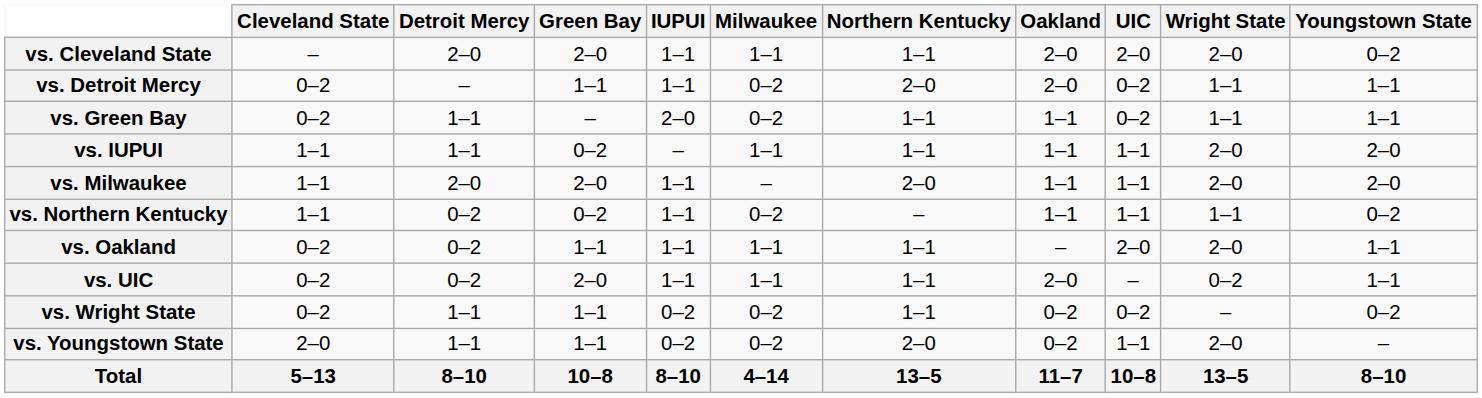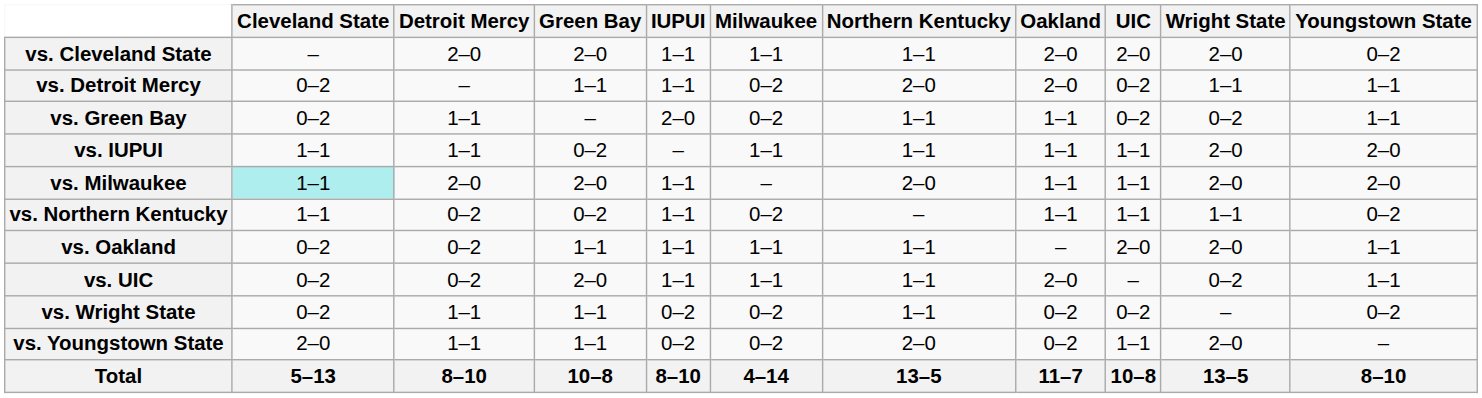 <table class="wikitable" style="white-space:nowrap;font-size:90%;">
 <tr>
 <th colspan=1 style="background:white; border-top-style:hidden; border-left-style:hidden;"   width=75> </th>
 <th style=>Cleveland State</th>
 <th style=>Detroit Mercy</th>
 <th style=>Green Bay</th>
 <th style=>IUPUI</th>
 <th style=>Milwaukee</th>
 <th style=>Northern Kentucky</th>
 <th style=>Oakland</th>
 <th style=>UIC</th>
 <th style=>Wright State</th>
 <th style=>Youngstown State</th>
 </tr>
 <tr style="text-align:center;">
 <th>vs. Cleveland State</th>
 <td>–</td>
 <td>2–0</td>
 <td>2–0</td>
 <td>1–1</td>
 <td>1–1</td>
 <td>1–1</td>
 <td>2–0</td>
 <td>2–0</td>
 <td>2–0</td>
 <td>0–2</td>
 </tr>
 <tr style="text-align:center;">
 <th>vs. Detroit Mercy</th>
 <td>0–2</td>
 <td>–</td>
 <td>1–1</td>
 <td>1–1</td>
 <td>0–2</td>
 <td>2–0</td>
 <td>2–0</td>
 <td>0–2</td>
 <td>1–1</td>
 <td>1–1</td>
 </tr>
 <tr style="text-align:center;">
 <th>vs. Green Bay</th>
 <td>0–2</td>
 <td>1–1</td>
 <td>–</td>
 <td>2–0</td>
 <td>0–2</td>
 <td>1–1</td>
 <td>1–1</td>
 <td>0–2</td>
-<td>1–1</td>
+<td>0–2</td>
 <td>1–1</td>
 </tr>
 <tr style="text-align:center;">
 <th>vs. IUPUI</th>
 <td>1–1</td>
 <td>1–1</td>
 <td>0–2</td>
 <td>–</td>
 <td>1–1</td>
 <td>1–1</td>
 <td>1–1</td>
 <td>1–1</td>
 <td>2–0</td>
 <td>2–0</td>
 </tr>
 <tr style="text-align:center;">
 <th>vs. Milwaukee</th>
-<td>1–1</td>
+<td style="background: paleturquoise;">1–1</td>
 <td>2–0</td>
 <td>2–0</td>
 <td>1–1</td>
 <td>–</td>
 <td>2–0</td>
 <td>1–1</td>
 <td>1–1</td>
 <td>2–0</td>
 <td>2–0</td>
 </tr>
 <tr style="text-align:center;">
 <th>vs. Northern Kentucky</th>
 <td>1–1</td>
 <td>0–2</td>
 <td>0–2</td>
 <td>1–1</td>
 <td>0–2</td>
 <td>–</td>
 <td>1–1</td>
 <td>1–1</td>
 <td>1–1</td>
 <td>0–2</td>
 </tr>
 <tr style="text-align:center;">
 <th>vs. Oakland</th>
 <td>0–2</td>
 <td>0–2</td>
 <td>1–1</td>
 <td>1–1</td>
 <td>1–1</td>
 <td>1–1</td>
 <td>–</td>
 <td>2–0</td>
 <td>2–0</td>
 <td>1–1</td>
 </tr>
 <tr style="text-align:center;">
 <th>vs. UIC</th>
 <td>0–2</td>
 <td>0–2</td>
 <td>2–0</td>
 <td>1–1</td>
 <td>1–1</td>
 <td>1–1</td>
 <td>2–0</td>
 <td>–</td>
 <td>0–2</td>
 <td>1–1</td>
 </tr>
 <tr style="text-align:center;">
 <th>vs. Wright State</th>
 <td>0–2</td>
 <td>1–1</td>
 <td>1–1</td>
 <td>0–2</td>
 <td>0–2</td>
 <td>1–1</td>
 <td>0–2</td>
 <td>0–2</td>
 <td>–</td>
 <td>0–2</td>
 </tr>
 <tr style="text-align:center;">
 <th>vs. Youngstown State</th>
 <td>2–0</td>
 <td>1–1</td>
 <td>1–1</td>
 <td>0–2</td>
 <td>0–2</td>
 <td>2–0</td>
 <td>0–2</td>
 <td>1–1</td>
 <td>2–0</td>
 <td>–<br></td>
 </tr>
 <tr style="text-align:center;">
 <th>Total</th>
 <th>5–13</th>
 <th>8–10</th>
 <th>10–8</th>
 <th>8–10</th>
 <th>4–14</th>
 <th>13–5</th>
 <th>11–7</th>
 <th>10–8</th>
 <th>13–5</th>
 <th>8–10</th>
 </tr>
 </table>
